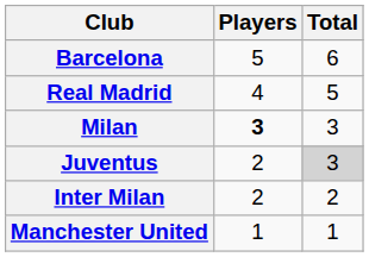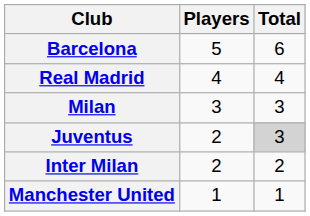 <table class="sortable plainrowheaders wikitable">
 <tr>
 <th scope="col">Club</th>
 <th scope="col">Players</th>
 <th scope="col">Total</th>
 </tr>
 <tr>
 <th scope="row"> <a href='#'>Barcelona</a></th>
 <td style="text-align:center">5</td>
 <td style="text-align:center">6</td>
 </tr>
 <tr>
 <th scope="row"> <a href='#'>Real Madrid</a></th>
 <td style="text-align:center">4</td>
-<td style="text-align:center">5</td>
+<td style="text-align:center">4</td>
 </tr>
 <tr>
 <th scope="row"> <a href='#'>Milan</a></th>
-<td style="text-align:center"><strong>3</strong></td>
+<td style="text-align:center">3</td>
 <td style="text-align:center">3</td>
 </tr>
 <tr>
 <th scope="row"> <a href='#'>Juventus</a></th>
 <td style="text-align:center">2</td>
 <td style="background: lightgrey; text-align:center">3</td>
 </tr>
 <tr>
 <th scope="row"> <a href='#'>Inter Milan</a></th>
 <td style="text-align:center">2</td>
 <td style="text-align:center">2</td>
 </tr>
 <tr>
 <th scope="row"> <a href='#'>Manchester United</a></th>
 <td style="text-align:center">1</td>
 <td style="text-align:center">1</td>
 </tr>
 </table>
